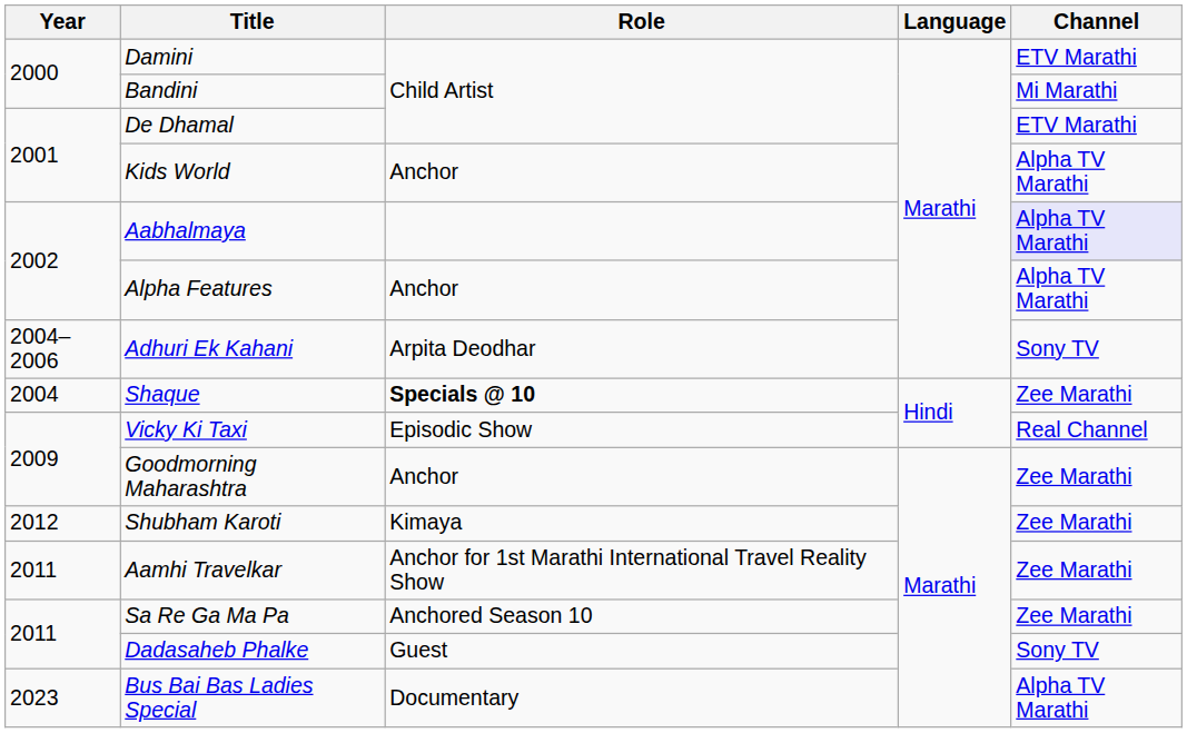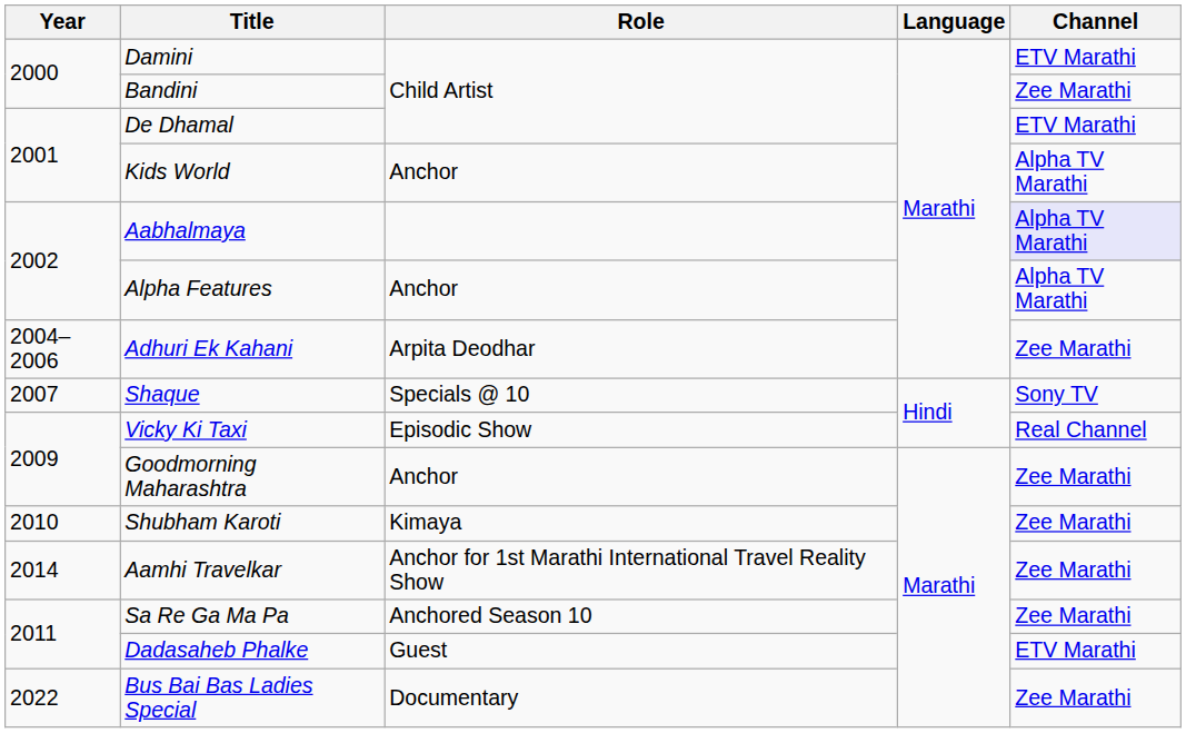 <table class="wikitable sortable">
 <tr>
 <th>Year</th>
 <th>Title</th>
 <th>Role</th>
 <th>Language</th>
 <th>Channel</th>
 </tr>
 <tr>
 <td rowspan="2">2000</td>
 <td><em>Damini</em></td>
 <td rowspan="3">Child Artist</td>
 <td rowspan="7"><a href='#'>Marathi</a></td>
 <td><a href='#'>ETV Marathi</a></td>
 </tr>
 <tr>
 <td><em>Bandini</em></td>
-<td><a href='#'>Mi Marathi</a></td>
+<td><a href='#'>Zee Marathi</a></td>
 </tr>
 <tr>
 <td rowspan="2">2001</td>
 <td><em>De Dhamal</em></td>
 <td><a href='#'>ETV Marathi</a></td>
 </tr>
 <tr>
 <td><em>Kids World</em></td>
 <td>Anchor</td>
 <td><a href='#'>Alpha TV Marathi</a></td>
 </tr>
 <tr>
 <td rowspan="2">2002</td>
 <td><em><a href='#'>Aabhalmaya</a></em></td>
 <td></td>
 <td style="background: lavender;"><a href='#'>Alpha TV Marathi</a></td>
 </tr>
 <tr>
 <td><em>Alpha Features</em></td>
 <td>Anchor</td>
 <td><a href='#'>Alpha TV Marathi</a></td>
 </tr>
 <tr>
 <td>2004–2006</td>
 <td><em><a href='#'>Adhuri Ek Kahani</a></em></td>
 <td>Arpita Deodhar</td>
-<td><a href='#'>Sony TV</a></td>
+<td><a href='#'>Zee Marathi</a></td>
 </tr>
 <tr>
-<td>2004</td>
+<td>2007</td>
 <td><em><a href='#'>Shaque</a></em></td>
-<td><strong>Specials @ 10</strong></td>
+<td>Specials @ 10</td>
 <td rowspan="2"><a href='#'>Hindi</a></td>
-<td><a href='#'>Zee Marathi</a></td>
+<td><a href='#'>Sony TV</a></td>
 </tr>
 <tr>
 <td rowspan="2">2009</td>
 <td><em><a href='#'>Vicky Ki Taxi</a></em></td>
 <td>Episodic Show</td>
 <td><a href='#'>Real Channel</a></td>
 </tr>
 <tr>
 <td><em>Goodmorning Maharashtra</em></td>
 <td>Anchor</td>
 <td rowspan="6"><a href='#'>Marathi</a></td>
 <td><a href='#'>Zee Marathi</a></td>
 </tr>
 <tr>
-<td>2012</td>
+<td>2010</td>
 <td><em>Shubham Karoti</em></td>
 <td>Kimaya</td>
 <td><a href='#'>Zee Marathi</a></td>
 </tr>
 <tr>
-<td>2011</td>
+<td>2014</td>
 <td><em>Aamhi Travelkar</em></td>
 <td>Anchor for 1st Marathi International Travel Reality Show</td>
 <td><a href='#'>Zee Marathi</a></td>
 </tr>
 <tr>
 <td rowspan="2">2011</td>
 <td><em>Sa Re Ga Ma Pa</em></td>
 <td>Anchored Season 10</td>
 <td><a href='#'>Zee Marathi</a></td>
 </tr>
 <tr>
 <td><em><a href='#'>Dadasaheb Phalke</a></em></td>
 <td>Guest</td>
-<td><a href='#'>Sony TV</a></td>
+<td><a href='#'>ETV Marathi</a></td>
 </tr>
 <tr>
-<td>2023</td>
+<td>2022</td>
 <td><em><a href='#'>Bus Bai Bas Ladies Special</a></em></td>
 <td>Documentary</td>
-<td><a href='#'>Alpha TV Marathi</a></td>
+<td><a href='#'>Zee Marathi</a></td>
 </tr>
 </table>
